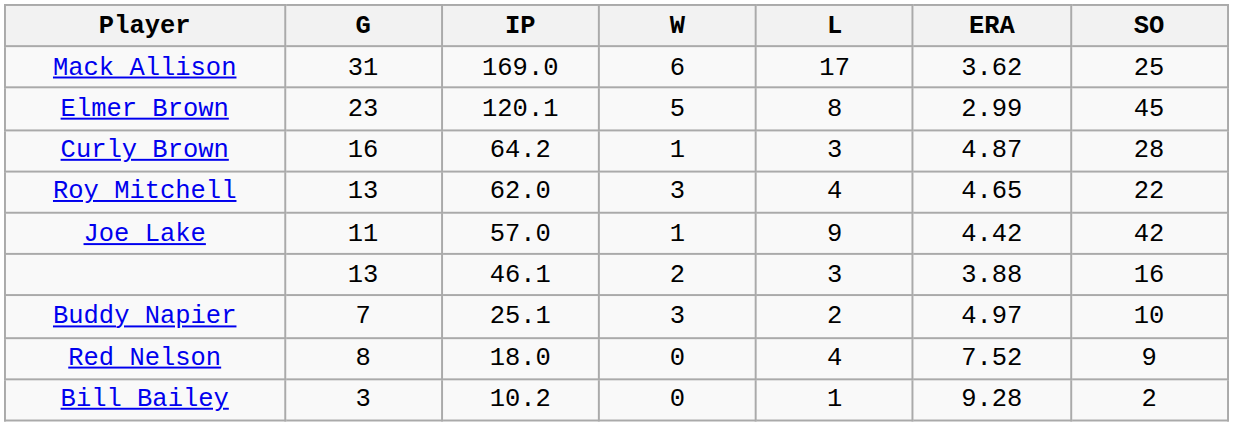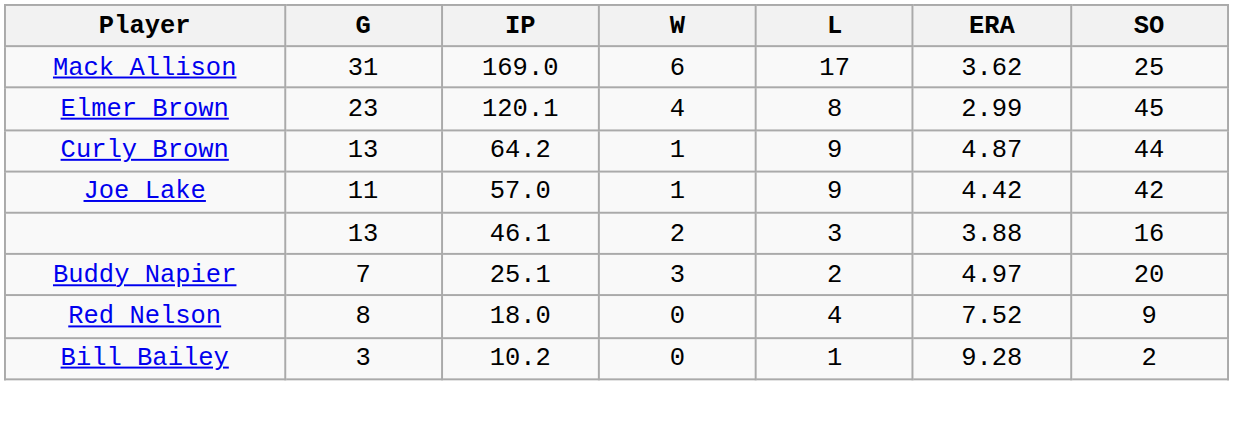 <table class="wikitable sortable">
 <tr>
 <th bgcolor="#DDDDFF" width="16%">Player</th>
 <th bgcolor="#DDDDFF" width="9%">G</th>
 <th bgcolor="#DDDDFF" width="9%">IP</th>
 <th bgcolor="#DDDDFF" width="9%">W</th>
 <th bgcolor="#DDDDFF" width="9%">L</th>
 <th bgcolor="#DDDDFF" width="9%">ERA</th>
 <th bgcolor="#DDDDFF" width="9%">SO</th>
 </tr>
 <tr align="center">
 <td><a href='#'>Mack Allison</a></td>
 <td>31</td>
 <td>169.0</td>
 <td>6</td>
 <td>17</td>
 <td>3.62</td>
 <td>25</td>
 </tr>
 <tr align=center>
 <td><a href='#'>Elmer Brown</a></td>
 <td>23</td>
 <td>120.1</td>
-<td>5</td>
+<td>4</td>
 <td>8</td>
 <td>2.99</td>
 <td>45</td>
 </tr>
 <tr align=center>
 <td><a href='#'>Curly Brown</a></td>
-<td>16</td>
+<td>13</td>
 <td>64.2</td>
 <td>1</td>
-<td>3</td>
+<td>9</td>
 <td>4.87</td>
-<td>28</td>
-</tr>
-<tr align=center>
-<td><a href='#'>Roy Mitchell</a></td>
-<td>13</td>
-<td>62.0</td>
-<td>3</td>
-<td>4</td>
-<td>4.65</td>
-<td>22</td>
+<td>44</td>
 </tr>
 <tr align=center>
 <td><a href='#'>Joe Lake</a></td>
 <td>11</td>
 <td>57.0</td>
 <td>1</td>
 <td>9</td>
 <td>4.42</td>
 <td>42</td>
 </tr>
 <tr align=center>
 <td></td>
 <td>13</td>
 <td>46.1</td>
 <td>2</td>
 <td>3</td>
 <td>3.88</td>
 <td>16</td>
 </tr>
 <tr align="center">
 <td><a href='#'>Buddy Napier</a></td>
 <td>7</td>
 <td>25.1</td>
 <td>3</td>
 <td>2</td>
 <td>4.97</td>
-<td>10</td>
+<td>20</td>
 </tr>
 <tr align=center>
 <td><a href='#'>Red Nelson</a></td>
 <td>8</td>
 <td>18.0</td>
 <td>0</td>
 <td>4</td>
 <td>7.52</td>
 <td>9</td>
 </tr>
 <tr align=center>
 <td><a href='#'>Bill Bailey</a></td>
 <td>3</td>
 <td>10.2</td>
 <td>0</td>
 <td>1</td>
 <td>9.28</td>
 <td>2</td>
 </tr>
 </table>
